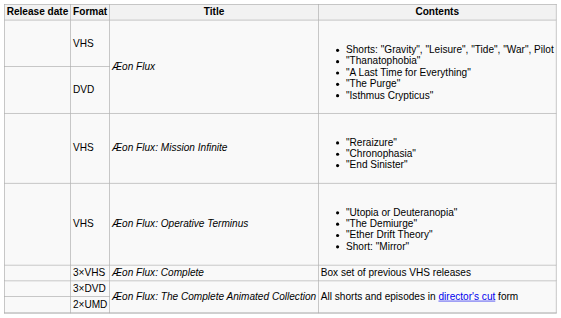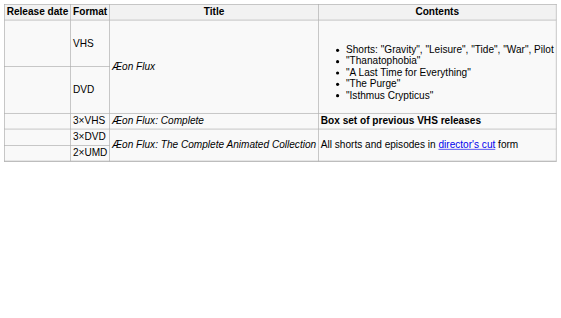 <table class="wikitable">
 <tr>
 <th>Release date</th>
 <th>Format</th>
 <th>Title</th>
 <th>Contents</th>
 </tr>
 <tr>
 <td></td>
 <td>VHS</td>
 <td rowspan=2><em>Æon Flux</em></td>
 <td rowspan=2><br><ul><li>Shorts: "Gravity", "Leisure", "Tide", "War", Pilot</li><li>"Thanatophobia"</li><li>"A Last Time for Everything"</li><li>"The Purge"</li><li>"Isthmus Crypticus"</li></ul></td>
 </tr>
 <tr>
 <td></td>
 <td>DVD</td>
 </tr>
 <tr>
 <td></td>
-<td>VHS</td>
-<td><em>Æon Flux: Mission Infinite</em></td>
-<td><br><ul><li>"Reraizure"</li><li>"Chronophasia"</li><li>"End Sinister"</li></ul></td>
-</tr>
-<tr>
-<td></td>
-<td>VHS</td>
-<td><em>Æon Flux: Operative Terminus</em></td>
-<td><br><ul><li>"Utopia or Deuteranopia"</li><li>"The Demiurge"</li><li>"Ether Drift Theory"</li><li>Short: "Mirror"</li></ul></td>
-</tr>
-<tr>
-<td></td>
 <td>3×VHS</td>
 <td><em>Æon Flux: Complete</em></td>
-<td>Box set of previous VHS releases</td>
+<td><strong>Box set of previous VHS releases</strong></td>
 </tr>
 <tr>
 <td></td>
 <td>3×DVD</td>
 <td rowspan=2><em>Æon Flux: The Complete Animated Collection</em></td>
 <td rowspan=2>All shorts and episodes in <a href='#'>director's cut</a> form</td>
 </tr>
 <tr>
 <td></td>
 <td>2×UMD</td>
 </tr>
 <tr>
 </tr>
 </table>
